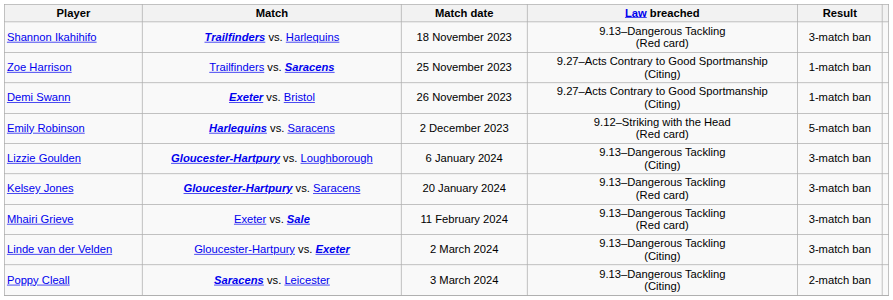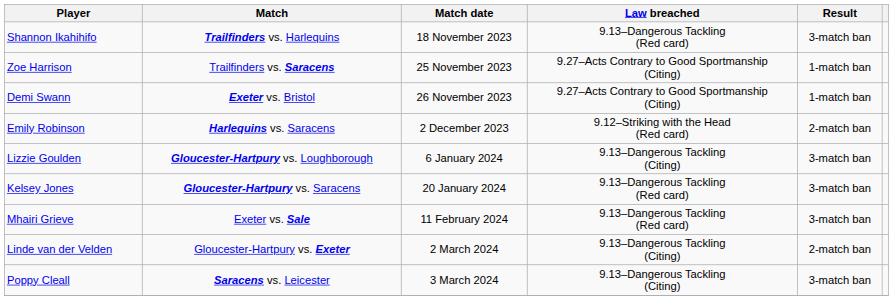 <table class="wikitable sortable" style="text-align:center;width:100%">
 <tr>
 <th>Player</th>
 <th>Match</th>
 <th>Match date</th>
 <th><a href='#'>Law</a> breached</th>
 <th>Result</th>
 <th></th>
 </tr>
 <tr>
 <td align=left> <a href='#'>Shannon Ikahihifo</a></td>
 <td><strong><em><a href='#'>Trailfinders</a></em></strong> vs. <a href='#'>Harlequins</a></td>
 <td>18 November 2023</td>
 <td>9.13–Dangerous Tackling<br>(Red card)</td>
 <td>3-match ban</td>
 <td></td>
 </tr>
 <tr>
 <td align=left> <a href='#'>Zoe Harrison</a></td>
 <td><a href='#'>Trailfinders</a> vs. <strong><em><a href='#'>Saracens</a></em></strong></td>
 <td>25 November 2023</td>
 <td>9.27–Acts Contrary to Good Sportmanship<br>(Citing)</td>
 <td>1-match ban</td>
 <td></td>
 </tr>
 <tr>
 <td align=left> <a href='#'>Demi Swann</a></td>
 <td><strong><em><a href='#'>Exeter</a></em></strong> vs. <a href='#'>Bristol</a></td>
 <td>26 November 2023</td>
 <td>9.27–Acts Contrary to Good Sportmanship<br>(Citing)</td>
 <td>1-match ban</td>
 <td></td>
 </tr>
 <tr>
 <td align=left> <a href='#'>Emily Robinson</a></td>
 <td><strong><em><a href='#'>Harlequins</a></em></strong> vs. <a href='#'>Saracens</a></td>
 <td>2 December 2023</td>
 <td>9.12–Striking with the Head<br>(Red card)</td>
-<td>5-match ban</td>
+<td>2-match ban</td>
 <td></td>
 </tr>
 <tr>
 <td align=left> <a href='#'>Lizzie Goulden</a></td>
 <td><strong><em><a href='#'>Gloucester-Hartpury</a></em></strong> vs. <a href='#'>Loughborough</a></td>
 <td>6 January 2024</td>
 <td>9.13–Dangerous Tackling<br>(Citing)</td>
 <td>3-match ban</td>
 <td></td>
 </tr>
 <tr>
 <td align=left> <a href='#'>Kelsey Jones</a></td>
 <td><strong><em><a href='#'>Gloucester-Hartpury</a></em></strong> vs. <a href='#'>Saracens</a></td>
 <td>20 January 2024</td>
 <td>9.13–Dangerous Tackling<br>(Red card)</td>
 <td>3-match ban</td>
 <td></td>
 </tr>
 <tr>
 <td align=left> <a href='#'>Mhairi Grieve</a></td>
 <td><a href='#'>Exeter</a> vs. <strong><em><a href='#'>Sale</a></em></strong></td>
 <td>11 February 2024</td>
 <td>9.13–Dangerous Tackling<br>(Red card)</td>
 <td>3-match ban</td>
 <td></td>
 </tr>
 <tr>
 <td align=left> <a href='#'>Linde van der Velden</a></td>
 <td><a href='#'>Gloucester-Hartpury</a> vs. <strong><em><a href='#'>Exeter</a></em></strong></td>
 <td>2 March 2024</td>
 <td>9.13–Dangerous Tackling<br>(Citing)</td>
-<td>3-match ban</td>
+<td>2-match ban</td>
 <td></td>
 </tr>
 <tr>
 <td align=left> <a href='#'>Poppy Cleall</a></td>
 <td><strong><em><a href='#'>Saracens</a></em></strong> vs. <a href='#'>Leicester</a></td>
 <td>3 March 2024</td>
 <td>9.13–Dangerous Tackling<br>(Citing)</td>
-<td>2-match ban</td>
+<td>3-match ban</td>
 <td></td>
 </tr>
 <tr>
 </tr>
 </table>
